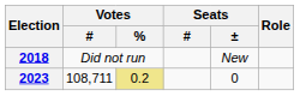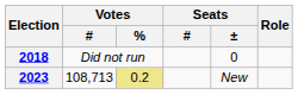 <table class=wikitable style="text-align:center">
 <tr>
 <th rowspan=2>Election</th>
 <th colspan=2>Votes</th>
 <th colspan=2>Seats</th>
 <th rowspan=2>Role</th>
 </tr>
 <tr>
 <th style="width:50px">#</th>
 <th style="width:50px">%</th>
 <th style="width:50px">#</th>
 <th style="width:50px">±</th>
 </tr>
 <tr>
 <th><a href='#'>2018</a></th>
 <td colspan=2><em>Did not run</em></td>
 <td style="text-align:center;"></td>
-<td><em>New</em></td>
+<td> 0</td>
 <td></td>
 </tr>
 <tr>
 <th><a href='#'>2023</a></th>
-<td>108,711</td>
+<td>108,713</td>
 <td style="background: khaki;">0.2</td>
 <td style="text-align:center;"></td>
-<td> 0</td>
+<td><em>New</em></td>
 <td></td>
 </tr>
 </table>
